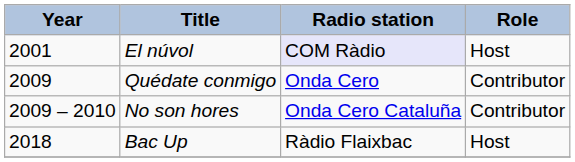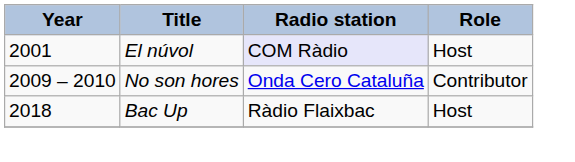 <table class="wikitable">
 <tr>
 <th style="background: #B0C4DE;">Year</th>
 <th style="background: #B0C4DE;">Title</th>
 <th style="background: #B0C4DE;">Radio station</th>
 <th style="background: #B0C4DE;">Role</th>
 </tr>
 <tr>
 <td>2001</td>
 <td><em>El núvol</em></td>
 <td style="background: lavender;">COM Ràdio</td>
 <td>Host</td>
-</tr>
-<tr>
-<td>2009</td>
-<td><em>Quédate conmigo</em></td>
-<td><a href='#'>Onda Cero</a></td>
-<td>Contributor</td>
 </tr>
 <tr>
 <td>2009 – 2010</td>
 <td><em>No son hores</em></td>
 <td><a href='#'>Onda Cero Cataluña</a></td>
 <td>Contributor</td>
 </tr>
 <tr>
 <td>2018</td>
 <td><em>Bac Up</em></td>
 <td>Ràdio Flaixbac</td>
 <td>Host</td>
 </tr>
 <tr>
 </tr>
 </table>
